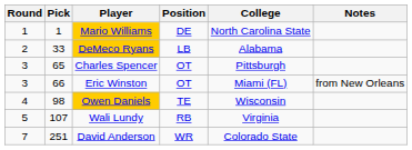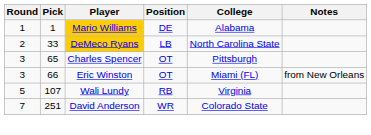 <table class="wikitable" style="text-align:center">
 <tr>
 <th>Round</th>
 <th>Pick</th>
 <th>Player</th>
 <th>Position</th>
 <th>College</th>
 <th>Notes</th>
 </tr>
 <tr>
 <td>1</td>
 <td>1</td>
 <td style="background:#fc0;"><a href='#'>Mario Williams</a></td>
 <td><a href='#'>DE</a></td>
-<td><a href='#'>North Carolina State</a></td>
+<td><a href='#'>Alabama</a></td>
 <td></td>
 </tr>
 <tr>
 <td>2</td>
 <td>33</td>
 <td style="background:#fc0;"><a href='#'>DeMeco Ryans</a></td>
 <td><a href='#'>LB</a></td>
-<td><a href='#'>Alabama</a></td>
+<td><a href='#'>North Carolina State</a></td>
 <td></td>
 </tr>
 <tr>
 <td>3</td>
 <td>65</td>
 <td><a href='#'>Charles Spencer</a></td>
 <td><a href='#'>OT</a></td>
 <td><a href='#'>Pittsburgh</a></td>
 <td></td>
 </tr>
 <tr>
 <td>3</td>
 <td>66</td>
 <td><a href='#'>Eric Winston</a></td>
 <td><a href='#'>OT</a></td>
 <td><a href='#'>Miami (FL)</a></td>
 <td>from New Orleans</td>
 </tr>
 <tr>
-<td>4</td>
-<td>98</td>
-<td style="background:#fc0;"><a href='#'>Owen Daniels</a></td>
-<td><a href='#'>TE</a></td>
-<td><a href='#'>Wisconsin</a></td>
-<td></td>
-</tr>
-<tr>
 <td>5</td>
 <td>107</td>
 <td><a href='#'>Wali Lundy</a></td>
 <td><a href='#'>RB</a></td>
 <td><a href='#'>Virginia</a></td>
 <td></td>
 </tr>
 <tr>
 <td>7</td>
 <td>251</td>
 <td><a href='#'>David Anderson</a></td>
 <td><a href='#'>WR</a></td>
 <td><a href='#'>Colorado State</a></td>
 <td></td>
 </tr>
 </table>
